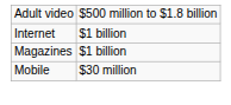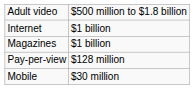 <table class="wikitable" style="margin: 1em auto 1em auto">
 <tr>
 <td>Adult video</td>
 <td>$500 million to $1.8 billion</td>
 </tr>
 <tr>
 <td>Internet</td>
 <td>$1 billion</td>
 </tr>
 <tr>
 <td>Magazines</td>
 <td>$1 billion</td>
 </tr>
 <tr>
+<td>Pay-per-view</td>
+<td>$128 million</td>
+</tr>
+<tr>
 <td>Mobile</td>
 <td>$30 million</td>
 </tr>
 </table>
